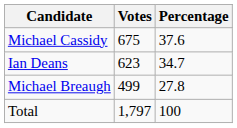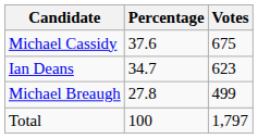 <table class="wikitable">
 <tr>
 <th>Candidate</th>
+<th>Percentage</th>
 <th>Votes</th>
-<th>Percentage</th>
 </tr>
 <tr>
 <td><a href='#'>Michael Cassidy</a></td>
+<td>37.6</td>
 <td>675</td>
-<td>37.6</td>
 </tr>
 <tr>
 <td><a href='#'>Ian Deans</a></td>
+<td>34.7</td>
 <td>623</td>
-<td>34.7</td>
 </tr>
 <tr>
 <td><a href='#'>Michael Breaugh</a></td>
+<td>27.8</td>
 <td>499</td>
-<td>27.8</td>
 </tr>
 <tr>
 <td>Total</td>
+<td>100</td>
 <td>1,797</td>
-<td>100</td>
 </tr>
 </table>
